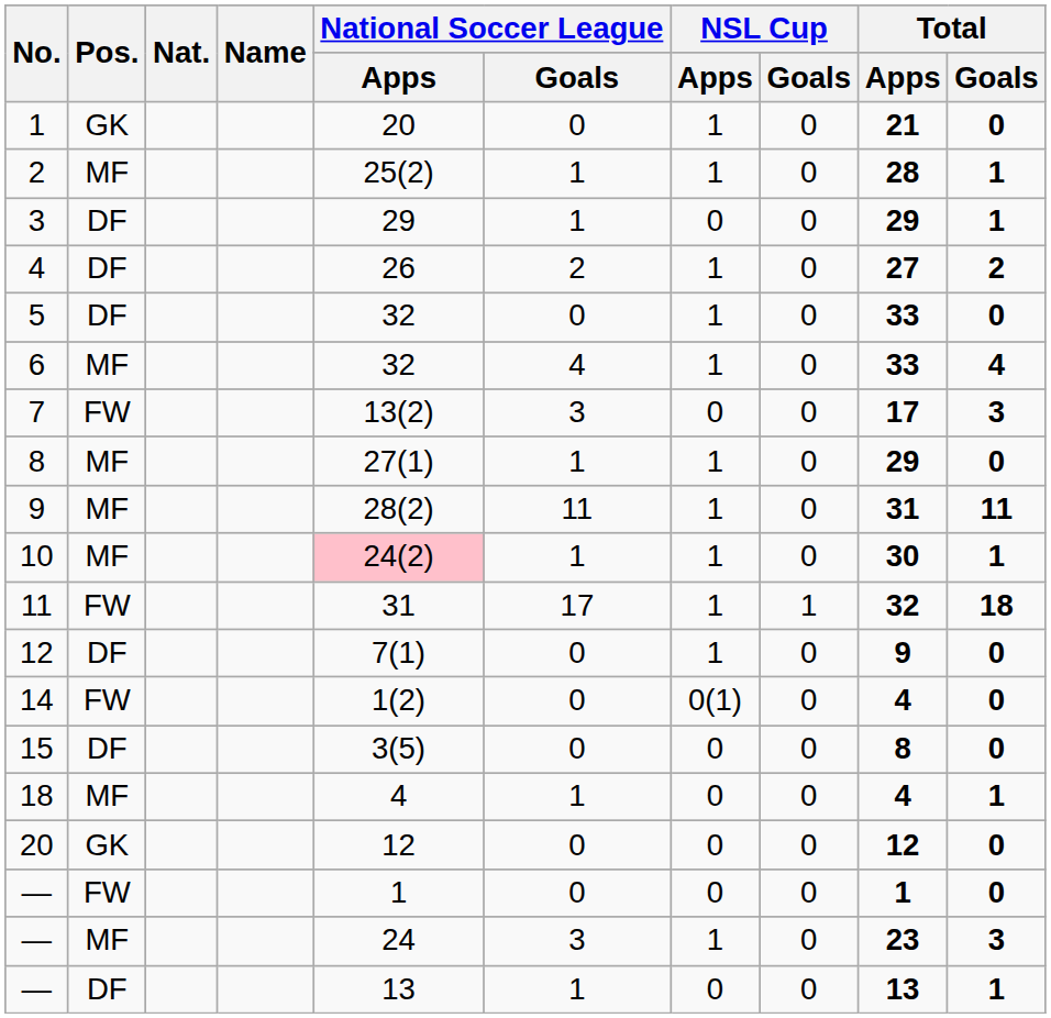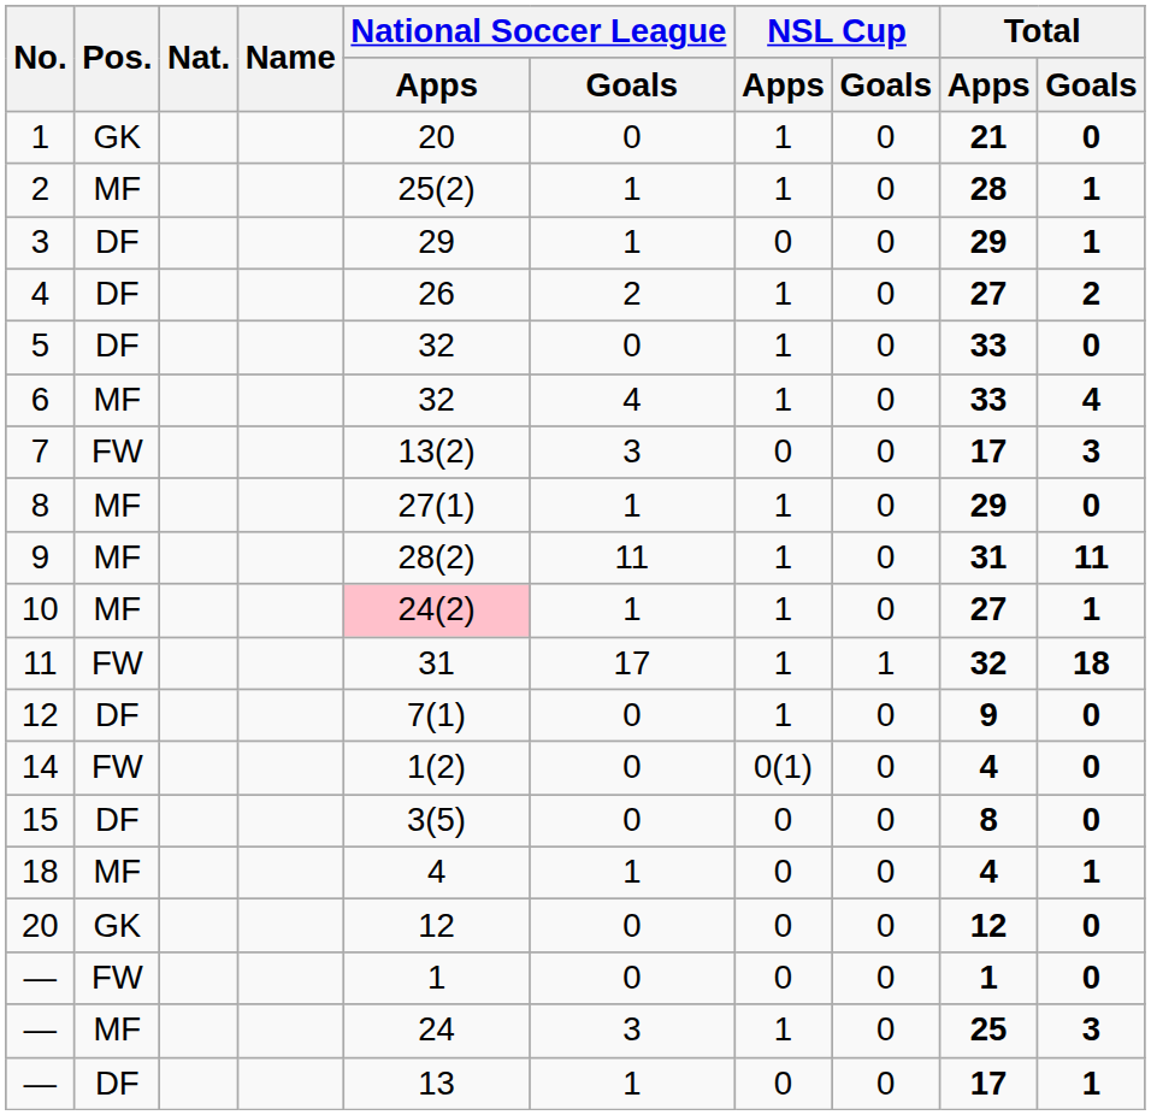 <table class="wikitable sortable" style="text-align:center">
 <tr>
 <th rowspan="2">No.</th>
 <th rowspan="2">Pos.</th>
 <th rowspan="2">Nat.</th>
 <th rowspan="2">Name</th>
 <th colspan="2"><a href='#'>National Soccer League</a></th>
 <th colspan="2"><a href='#'>NSL Cup</a></th>
 <th colspan="2">Total</th>
 </tr>
 <tr>
 <th>Apps</th>
 <th>Goals</th>
 <th>Apps</th>
 <th>Goals</th>
 <th>Apps</th>
 <th>Goals</th>
 </tr>
 <tr>
 <td>1</td>
 <td>GK</td>
 <td></td>
 <td align=left></td>
 <td>20</td>
 <td>0</td>
 <td>1</td>
 <td>0</td>
 <td><strong>21</strong></td>
 <td><strong>0</strong></td>
 </tr>
 <tr>
 <td>2</td>
 <td>MF</td>
 <td></td>
 <td align=left></td>
 <td>25(2)</td>
 <td>1</td>
 <td>1</td>
 <td>0</td>
 <td><strong>28</strong></td>
 <td><strong>1</strong></td>
 </tr>
 <tr>
 <td>3</td>
 <td>DF</td>
 <td></td>
 <td align=left></td>
 <td>29</td>
 <td>1</td>
 <td>0</td>
 <td>0</td>
 <td><strong>29</strong></td>
 <td><strong>1</strong></td>
 </tr>
 <tr>
 <td>4</td>
 <td>DF</td>
 <td></td>
 <td align=left></td>
 <td>26</td>
 <td>2</td>
 <td>1</td>
 <td>0</td>
 <td><strong>27</strong></td>
 <td><strong>2</strong></td>
 </tr>
 <tr>
 <td>5</td>
 <td>DF</td>
 <td></td>
 <td align=left></td>
 <td>32</td>
 <td>0</td>
 <td>1</td>
 <td>0</td>
 <td><strong>33</strong></td>
 <td><strong>0</strong></td>
 </tr>
 <tr>
 <td>6</td>
 <td>MF</td>
 <td></td>
 <td align=left></td>
 <td>32</td>
 <td>4</td>
 <td>1</td>
 <td>0</td>
 <td><strong>33</strong></td>
 <td><strong>4</strong></td>
 </tr>
 <tr>
 <td>7</td>
 <td>FW</td>
 <td></td>
 <td align=left></td>
 <td>13(2)</td>
 <td>3</td>
 <td>0</td>
 <td>0</td>
 <td><strong>17</strong></td>
 <td><strong>3</strong></td>
 </tr>
 <tr>
 <td>8</td>
 <td>MF</td>
 <td></td>
 <td align=left></td>
 <td>27(1)</td>
 <td>1</td>
 <td>1</td>
 <td>0</td>
 <td><strong>29</strong></td>
 <td><strong>0</strong></td>
 </tr>
 <tr>
 <td>9</td>
 <td>MF</td>
 <td></td>
 <td align=left></td>
 <td>28(2)</td>
 <td>11</td>
 <td>1</td>
 <td>0</td>
 <td><strong>31</strong></td>
 <td><strong>11</strong></td>
 </tr>
 <tr>
 <td>10</td>
 <td>MF</td>
 <td></td>
 <td align=left></td>
 <td style="background: pink;">24(2)</td>
 <td>1</td>
 <td>1</td>
 <td>0</td>
-<td><strong>30</strong></td>
+<td><strong>27</strong></td>
 <td><strong>1</strong></td>
 </tr>
 <tr>
 <td>11</td>
 <td>FW</td>
 <td></td>
 <td align=left></td>
 <td>31</td>
 <td>17</td>
 <td>1</td>
 <td>1</td>
 <td><strong>32</strong></td>
 <td><strong>18</strong></td>
 </tr>
 <tr>
 <td>12</td>
 <td>DF</td>
 <td></td>
 <td align=left></td>
 <td>7(1)</td>
 <td>0</td>
 <td>1</td>
 <td>0</td>
 <td><strong>9</strong></td>
 <td><strong>0</strong></td>
 </tr>
 <tr>
 <td>14</td>
 <td>FW</td>
 <td></td>
 <td align=left></td>
 <td>1(2)</td>
 <td>0</td>
 <td>0(1)</td>
 <td>0</td>
 <td><strong>4</strong></td>
 <td><strong>0</strong></td>
 </tr>
 <tr>
 <td>15</td>
 <td>DF</td>
 <td></td>
 <td align=left></td>
 <td>3(5)</td>
 <td>0</td>
 <td>0</td>
 <td>0</td>
 <td><strong>8</strong></td>
 <td><strong>0</strong></td>
 </tr>
 <tr>
 <td>18</td>
 <td>MF</td>
 <td></td>
 <td align=left></td>
 <td>4</td>
 <td>1</td>
 <td>0</td>
 <td>0</td>
 <td><strong>4</strong></td>
 <td><strong>1</strong></td>
 </tr>
 <tr>
 <td>20</td>
 <td>GK</td>
 <td></td>
 <td align=left></td>
 <td>12</td>
 <td>0</td>
 <td>0</td>
 <td>0</td>
 <td><strong>12</strong></td>
 <td><strong>0</strong></td>
 </tr>
 <tr>
 <td>—</td>
 <td>FW</td>
 <td></td>
 <td align=left></td>
 <td>1</td>
 <td>0</td>
 <td>0</td>
 <td>0</td>
 <td><strong>1</strong></td>
 <td><strong>0</strong></td>
 </tr>
 <tr>
 <td>—</td>
 <td>MF</td>
 <td></td>
 <td align=left></td>
 <td>24</td>
 <td>3</td>
 <td>1</td>
 <td>0</td>
-<td><strong>23</strong></td>
+<td><strong>25</strong></td>
 <td><strong>3</strong></td>
 </tr>
 <tr>
 <td>—</td>
 <td>DF</td>
 <td></td>
 <td align=left></td>
 <td>13</td>
 <td>1</td>
 <td>0</td>
 <td>0</td>
-<td><strong>13</strong></td>
+<td><strong>17</strong></td>
 <td><strong>1</strong></td>
 </tr>
 </table>
